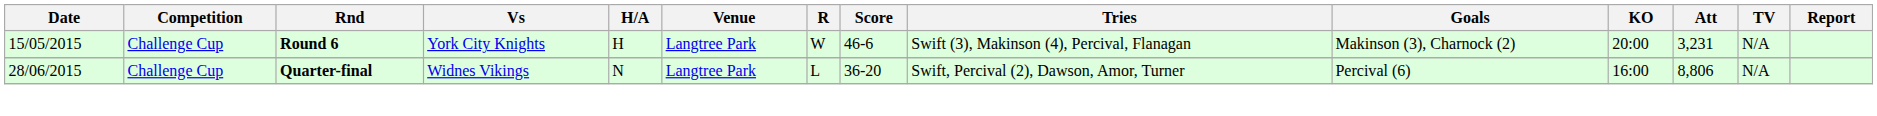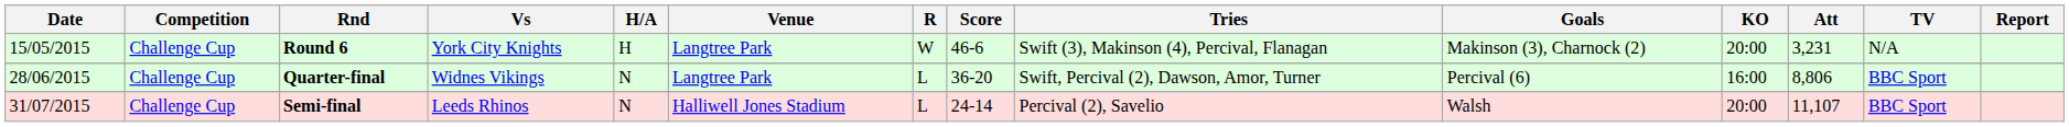 <table class="wikitable" style="font-size:85%;" width="100%">
 <tr>
 <th>Date</th>
 <th>Competition</th>
 <th>Rnd</th>
 <th>Vs</th>
 <th>H/A</th>
 <th>Venue</th>
 <th>R</th>
 <th>Score</th>
 <th>Tries</th>
 <th>Goals</th>
 <th>KO</th>
 <th>Att</th>
 <th>TV</th>
 <th>Report</th>
 </tr>
 <tr style="background:#ddffdd;" width=20 | >
 <td>15/05/2015</td>
 <td><a href='#'>Challenge Cup</a></td>
 <td><strong>Round 6</strong></td>
 <td> <a href='#'>York City Knights</a></td>
 <td>H</td>
 <td><a href='#'>Langtree Park</a></td>
 <td>W</td>
 <td>46-6</td>
 <td>Swift (3), Makinson (4), Percival, Flanagan</td>
 <td>Makinson (3), Charnock (2)</td>
 <td>20:00</td>
 <td>3,231</td>
 <td>N/A</td>
 <td></td>
 </tr>
 <tr>
 </tr>
 <tr style="background:#ddffdd;" width=20 | >
 <td>28/06/2015</td>
 <td><a href='#'>Challenge Cup</a></td>
 <td><strong>Quarter-final</strong></td>
 <td> <a href='#'>Widnes Vikings</a></td>
 <td>N</td>
 <td><a href='#'>Langtree Park</a></td>
 <td>L</td>
 <td>36-20</td>
 <td>Swift, Percival (2), Dawson, Amor, Turner</td>
 <td>Percival (6)</td>
 <td>16:00</td>
 <td>8,806</td>
-<td>N/A</td>
+<td><a href='#'>BBC Sport</a></td>
 <td></td>
 </tr>
 <tr>
 </tr>
+<tr style="background:#ffdddd;" width=20 | >
+<td>31/07/2015</td>
+<td><a href='#'>Challenge Cup</a></td>
+<td><strong>Semi-final</strong></td>
+<td> <a href='#'>Leeds Rhinos</a></td>
+<td>N</td>
+<td><a href='#'>Halliwell Jones Stadium</a></td>
+<td>L</td>
+<td>24-14</td>
+<td>Percival (2), Savelio</td>
+<td>Walsh</td>
+<td>20:00</td>
+<td>11,107</td>
+<td><a href='#'>BBC Sport</a></td>
+<td></td>
+</tr>
 </table>
